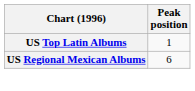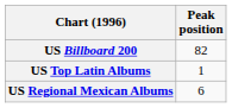 <table class="wikitable sortable plainrowheaders" style="text-align:center;">
 <tr>
 <th scope="col">Chart (1996)</th>
 <th scope="col">Peak<br>position</th>
+</tr>
+<tr>
+<th scope="row">US <a href='#'><em>Billboard</em> 200</a></th>
+<td>82</td>
 </tr>
 <tr>
 <th scope="row">US <a href='#'>Top Latin Albums</a></th>
 <td>1</td>
 </tr>
 <tr>
 <th scope="row">US <a href='#'>Regional Mexican Albums</a></th>
 <td>6</td>
 </tr>
 </table>
